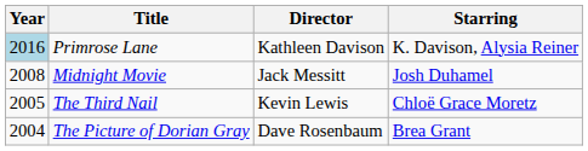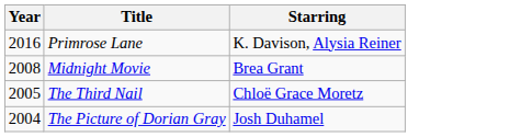 <table class="wikitable">
 <tr>
 <th>Year</th>
 <th>Title</th>
-<th>Director</th>
 <th>Starring</th>
 </tr>
 <tr>
-<td style="background: lightblue;">2016</td>
+<td>2016</td>
 <td><em>Primrose Lane</em></td>
-<td>Kathleen Davison</td>
 <td>K. Davison, <a href='#'>Alysia Reiner</a></td>
 </tr>
 <tr>
 <td>2008</td>
 <td><a href='#'><em>Midnight Movie</em></a></td>
-<td>Jack Messitt</td>
-<td><a href='#'>Josh Duhamel</a></td>
+<td><a href='#'>Brea Grant</a></td>
 </tr>
 <tr>
 <td>2005</td>
 <td><em><a href='#'>The Third Nail</a></em></td>
-<td>Kevin Lewis</td>
 <td><a href='#'>Chloë Grace Moretz</a></td>
 </tr>
 <tr>
 <td>2004</td>
 <td><a href='#'><em>The Picture of Dorian Gray</em></a></td>
-<td>Dave Rosenbaum</td>
-<td><a href='#'>Brea Grant</a></td>
+<td><a href='#'>Josh Duhamel</a></td>
 </tr>
 </table>
